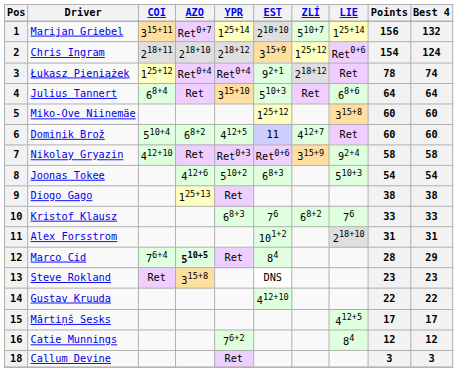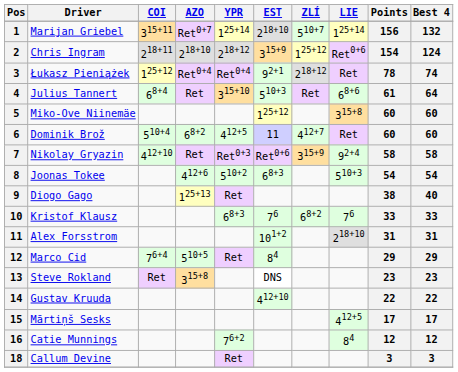 <table class="wikitable" style="font-size: 85%; text-align: center;">
 <tr valign="top">
 <th valign="middle">Pos</th>
 <th valign="middle">Driver</th>
 <th><a href='#'>COI</a><br></th>
 <th><a href='#'>AZO</a><br></th>
 <th><a href='#'>YPR</a><br></th>
 <th><a href='#'>EST</a><br></th>
 <th><a href='#'>ZLÍ</a><br></th>
 <th><a href='#'>LIE</a><br></th>
 <th valign="middle">Points</th>
 <th valign="middle">Best 4</th>
 </tr>
 <tr>
 </tr>
 <tr>
 <th>1</th>
 <td align=left> <a href='#'>Marijan Griebel</a></td>
 <td style="background:#ffdf9f;">3<sup>15+11</sup></td>
 <td style="background:#efcfff;">Ret<sup>0+7</sup></td>
 <td style="background:#ffffbf;">1<sup>25+14</sup></td>
 <td style="background:#dfdfdf;">2<sup>18+10</sup></td>
 <td style="background:#dfffdf;">5<sup>10+7</sup></td>
 <td style="background:#ffffbf;">1<sup>25+14</sup></td>
 <th>156</th>
 <th>132</th>
 </tr>
 <tr>
 <th>2</th>
 <td align=left> <a href='#'>Chris Ingram</a></td>
 <td style="background:#dfdfdf;">2<sup>18+11</sup></td>
 <td style="background:#dfdfdf;">2<sup>18+10</sup></td>
 <td style="background:#dfdfdf;">2<sup>18+12</sup></td>
 <td style="background:#ffdf9f;">3<sup>15+9</sup></td>
 <td style="background:#ffffbf;">1<sup>25+12</sup></td>
 <td style="background:#efcfff;">Ret<sup>0+6</sup></td>
 <th>154</th>
 <th>124</th>
 </tr>
 <tr>
 <th>3</th>
 <td align=left> <a href='#'>Łukasz Pieniążek</a></td>
 <td style="background:#ffffbf;">1<sup>25+12</sup></td>
 <td style="background:#efcfff;">Ret<sup>0+4</sup></td>
 <td style="background:#efcfff;">Ret<sup>0+4</sup></td>
 <td style="background:#dfffdf;">9<sup>2+1</sup></td>
 <td style="background:#dfdfdf;">2<sup>18+12</sup></td>
 <td style="background:#efcfff;">Ret</td>
 <th>78</th>
 <th>74</th>
 </tr>
 <tr>
 <th>4</th>
 <td align=left> <a href='#'>Julius Tannert</a></td>
 <td style="background:#dfffdf;">6<sup>8+4</sup></td>
 <td style="background:#efcfff;">Ret</td>
 <td style="background:#ffdf9f;">3<sup>15+10</sup></td>
 <td style="background:#dfffdf;">5<sup>10+3</sup></td>
 <td style="background:#efcfff;">Ret</td>
 <td style="background:#dfffdf;">6<sup>8+6</sup></td>
-<th>64</th>
+<th>61</th>
 <th>64</th>
 </tr>
 <tr>
 <th>5</th>
 <td align=left> <a href='#'>Miko-Ove Niinemäe</a></td>
 <td></td>
 <td></td>
 <td></td>
 <td style="background:#ffffbf;">1<sup>25+12</sup></td>
 <td></td>
 <td style="background:#ffdf9f;">3<sup>15+8</sup></td>
 <th>60</th>
 <th>60</th>
 </tr>
 <tr>
 <th>6</th>
 <td align=left> <a href='#'>Dominik Brož</a></td>
 <td style="background:#dfffdf;">5<sup>10+4</sup></td>
 <td style="background:#dfffdf;">6<sup>8+2</sup></td>
 <td style="background:#dfffdf;">4<sup>12+5</sup></td>
 <td style="background:#cfcfff;">11</td>
 <td style="background:#dfffdf;">4<sup>12+7</sup></td>
 <td style="background:#efcfff;">Ret</td>
 <th>60</th>
 <th>60</th>
 </tr>
 <tr>
 <th>7</th>
 <td align=left> <a href='#'>Nikolay Gryazin</a></td>
 <td style="background:#dfffdf;">4<sup>12+10</sup></td>
 <td style="background:#efcfff;">Ret</td>
 <td style="background:#efcfff;">Ret<sup>0+3</sup></td>
 <td style="background:#efcfff;">Ret<sup>0+6</sup></td>
 <td style="background:#ffdf9f;">3<sup>15+9</sup></td>
 <td style="background:#dfffdf;">9<sup>2+4</sup></td>
 <th>58</th>
 <th>58</th>
 </tr>
 <tr>
 <th>8</th>
 <td align=left> <a href='#'>Joonas Tokee</a></td>
 <td></td>
 <td style="background:#dfffdf;">4<sup>12+6</sup></td>
 <td style="background:#dfffdf;">5<sup>10+2</sup></td>
 <td style="background:#dfffdf;">6<sup>8+3</sup></td>
 <td></td>
 <td style="background:#dfffdf;">5<sup>10+3</sup></td>
 <th>54</th>
 <th>54</th>
 </tr>
 <tr>
 <th>9</th>
 <td align=left> <a href='#'>Diogo Gago</a></td>
 <td></td>
 <td style="background:#ffffbf;">1<sup>25+13</sup></td>
 <td style="background:#efcfff;">Ret</td>
 <td></td>
 <td></td>
 <td></td>
 <th>38</th>
-<th>38</th>
+<th>40</th>
 </tr>
 <tr>
 <th>10</th>
 <td align=left> <a href='#'>Kristof Klausz</a></td>
 <td></td>
 <td></td>
 <td style="background:#dfffdf;">6<sup>8+3</sup></td>
 <td style="background:#dfffdf;">7<sup>6</sup></td>
 <td style="background:#dfffdf;">6<sup>8+2</sup></td>
 <td style="background:#dfffdf;">7<sup>6</sup></td>
 <th>33</th>
 <th>33</th>
 </tr>
 <tr>
 <th>11</th>
 <td align=left> <a href='#'>Alex Forsstrom</a></td>
 <td></td>
 <td></td>
 <td></td>
 <td style="background:#dfffdf;">10<sup>1+2</sup></td>
 <td></td>
 <td style="background:#dfdfdf;">2<sup>18+10</sup></td>
 <th>31</th>
 <th>31</th>
 </tr>
 <tr>
 <th>12</th>
 <td align=left> <a href='#'>Marco Cid</a></td>
 <td style="background:#dfffdf;">7<sup>6+4</sup></td>
-<td style="background:#dfffdf;"><strong>5<sup>10+5</sup></strong></td>
+<td style="background:#dfffdf;">5<sup>10+5</sup></td>
 <td style="background:#efcfff;">Ret</td>
 <td style="background:#dfffdf;">8<sup>4</sup></td>
 <td></td>
 <td></td>
-<th>28</th>
+<th>29</th>
 <th>29</th>
 </tr>
 <tr>
 <th>13</th>
 <td align=left> <a href='#'>Steve Rokland</a></td>
 <td style="background:#efcfff;">Ret</td>
 <td style="background:#ffdf9f;">3<sup>15+8</sup></td>
 <td></td>
 <td style="background:#ffffff;">DNS</td>
 <td></td>
 <td></td>
 <th>23</th>
 <th>23</th>
 </tr>
 <tr>
 <th>14</th>
 <td align=left> <a href='#'>Gustav Kruuda</a></td>
 <td></td>
 <td></td>
 <td></td>
 <td style="background:#dfffdf;">4<sup>12+10</sup></td>
 <td></td>
 <td></td>
 <th>22</th>
 <th>22</th>
 </tr>
 <tr>
 <th>15</th>
 <td align=left> <a href='#'>Mārtiņš Sesks</a></td>
 <td></td>
 <td></td>
 <td></td>
 <td></td>
 <td></td>
 <td style="background:#dfffdf;">4<sup>12+5</sup></td>
 <th>17</th>
 <th>17</th>
 </tr>
 <tr>
 <th>16</th>
 <td align=left> <a href='#'>Catie Munnings</a></td>
 <td></td>
 <td></td>
 <td style="background:#dfffdf;">7<sup>6+2</sup></td>
 <td></td>
 <td></td>
 <td style="background:#dfffdf;">8<sup>4</sup></td>
 <th>12</th>
 <th>12</th>
 </tr>
 <tr>
 <th>18</th>
 <td align=left> <a href='#'>Callum Devine</a></td>
 <td></td>
 <td></td>
 <td style="background:#efcfff;">Ret</td>
 <td></td>
 <td></td>
 <td></td>
 <th>3</th>
 <th>3</th>
 </tr>
 <tr>
 </tr>
 </table>
